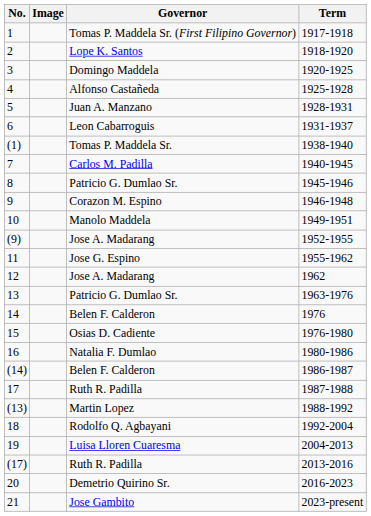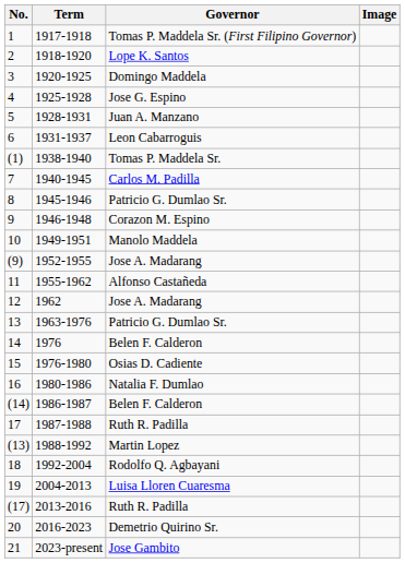 <table class="wikitable sortable">
 <tr>
 <th>No.</th>
+<th>Term</th>
+<th>Governor</th>
 <th>Image</th>
-<th>Governor</th>
-<th>Term</th>
 </tr>
 <tr>
 <td>1</td>
+<td>1917-1918</td>
+<td>Tomas P. Maddela Sr. (<em>First Filipino Governor</em>)</td>
 <td></td>
-<td>Tomas P. Maddela Sr. (<em>First Filipino Governor</em>)</td>
-<td>1917-1918</td>
 </tr>
 <tr>
 <td>2</td>
+<td>1918-1920</td>
+<td><a href='#'>Lope K. Santos</a></td>
 <td></td>
-<td><a href='#'>Lope K. Santos</a></td>
-<td>1918-1920</td>
 </tr>
 <tr>
 <td>3</td>
+<td>1920-1925</td>
+<td>Domingo Maddela</td>
 <td></td>
-<td>Domingo Maddela</td>
-<td>1920-1925</td>
 </tr>
 <tr>
 <td>4</td>
+<td>1925-1928</td>
+<td>Jose G. Espino</td>
 <td></td>
-<td>Alfonso Castañeda</td>
-<td>1925-1928</td>
 </tr>
 <tr>
 <td>5</td>
+<td>1928-1931</td>
+<td>Juan A. Manzano</td>
 <td></td>
-<td>Juan A. Manzano</td>
-<td>1928-1931</td>
 </tr>
 <tr>
 <td>6</td>
+<td>1931-1937</td>
+<td>Leon Cabarroguis</td>
 <td></td>
-<td>Leon Cabarroguis</td>
-<td>1931-1937</td>
 </tr>
 <tr>
 <td>(1)</td>
+<td>1938-1940</td>
+<td>Tomas P. Maddela Sr.</td>
 <td></td>
-<td>Tomas P. Maddela Sr.</td>
-<td>1938-1940</td>
 </tr>
 <tr>
 <td>7</td>
+<td>1940-1945</td>
+<td><a href='#'>Carlos M. Padilla</a></td>
 <td></td>
-<td><a href='#'>Carlos M. Padilla</a></td>
-<td>1940-1945</td>
 </tr>
 <tr>
 <td>8</td>
+<td>1945-1946</td>
+<td>Patricio G. Dumlao Sr.</td>
 <td></td>
-<td>Patricio G. Dumlao Sr.</td>
-<td>1945-1946</td>
 </tr>
 <tr>
 <td>9</td>
+<td>1946-1948</td>
+<td>Corazon M. Espino</td>
 <td></td>
-<td>Corazon M. Espino</td>
-<td>1946-1948</td>
 </tr>
 <tr>
 <td>10</td>
+<td>1949-1951</td>
+<td>Manolo Maddela</td>
 <td></td>
-<td>Manolo Maddela</td>
-<td>1949-1951</td>
 </tr>
 <tr>
 <td>(9)</td>
+<td>1952-1955</td>
+<td>Jose A. Madarang</td>
 <td></td>
-<td>Jose A. Madarang</td>
-<td>1952-1955</td>
 </tr>
 <tr>
 <td>11</td>
+<td>1955-1962</td>
+<td>Alfonso Castañeda</td>
 <td></td>
-<td>Jose G. Espino</td>
-<td>1955-1962</td>
 </tr>
 <tr>
 <td>12</td>
+<td>1962</td>
+<td>Jose A. Madarang</td>
 <td></td>
-<td>Jose A. Madarang</td>
-<td>1962</td>
 </tr>
 <tr>
 <td>13</td>
+<td>1963-1976</td>
+<td>Patricio G. Dumlao Sr.</td>
 <td></td>
-<td>Patricio G. Dumlao Sr.</td>
-<td>1963-1976</td>
 </tr>
 <tr>
 <td>14</td>
+<td>1976</td>
+<td>Belen F. Calderon</td>
 <td></td>
-<td>Belen F. Calderon</td>
-<td>1976</td>
 </tr>
 <tr>
 <td>15</td>
+<td>1976-1980</td>
+<td>Osias D. Cadiente</td>
 <td></td>
-<td>Osias D. Cadiente</td>
-<td>1976-1980</td>
 </tr>
 <tr>
 <td>16</td>
+<td>1980-1986</td>
+<td>Natalia F. Dumlao</td>
 <td></td>
-<td>Natalia F. Dumlao</td>
-<td>1980-1986</td>
 </tr>
 <tr>
 <td>(14)</td>
+<td>1986-1987</td>
+<td>Belen F. Calderon</td>
 <td></td>
-<td>Belen F. Calderon</td>
-<td>1986-1987</td>
 </tr>
 <tr>
 <td>17</td>
+<td>1987-1988</td>
+<td>Ruth R. Padilla</td>
 <td></td>
-<td>Ruth R. Padilla</td>
-<td>1987-1988</td>
 </tr>
 <tr>
 <td>(13)</td>
+<td>1988-1992</td>
+<td>Martin Lopez</td>
 <td></td>
-<td>Martin Lopez</td>
-<td>1988-1992</td>
 </tr>
 <tr>
 <td>18</td>
+<td>1992-2004</td>
+<td>Rodolfo Q. Agbayani</td>
 <td></td>
-<td>Rodolfo Q. Agbayani</td>
-<td>1992-2004</td>
 </tr>
 <tr>
 <td>19</td>
+<td>2004-2013</td>
+<td><a href='#'>Luisa Lloren Cuaresma</a></td>
 <td></td>
-<td><a href='#'>Luisa Lloren Cuaresma</a></td>
-<td>2004-2013</td>
 </tr>
 <tr>
 <td>(17)</td>
+<td>2013-2016</td>
+<td>Ruth R. Padilla</td>
 <td></td>
-<td>Ruth R. Padilla</td>
-<td>2013-2016</td>
 </tr>
 <tr>
 <td>20</td>
+<td>2016-2023</td>
+<td>Demetrio Quirino Sr.</td>
 <td></td>
-<td>Demetrio Quirino Sr.</td>
-<td>2016-2023</td>
 </tr>
 <tr>
 <td>21</td>
+<td>2023-present</td>
+<td><a href='#'>Jose Gambito</a></td>
 <td></td>
-<td><a href='#'>Jose Gambito</a></td>
-<td>2023-present</td>
 </tr>
 </table>
